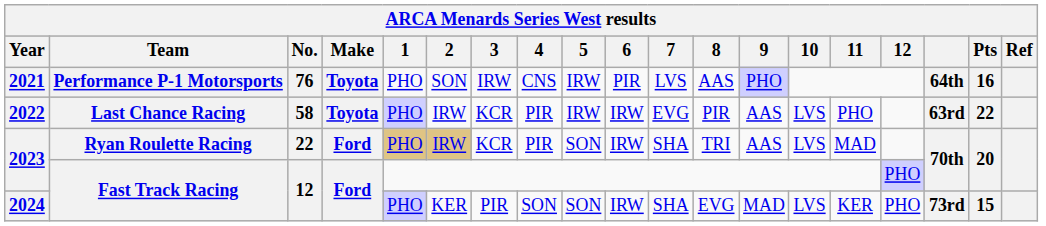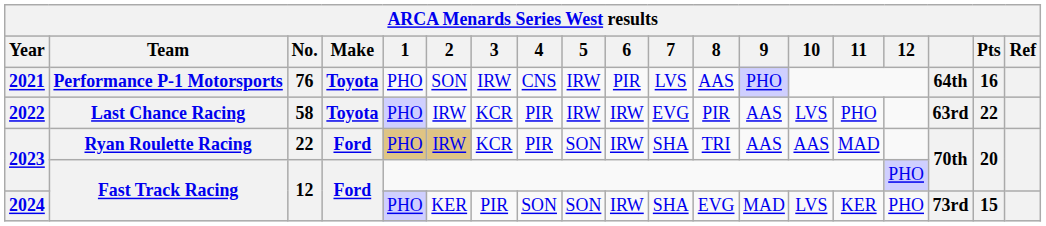 <table class="wikitable" style="text-align:center; font-size:75%">
 <tr>
 <th colspan="19"><a href='#'>ARCA Menards Series West</a> results</th>
 </tr>
 <tr>
 <th>Year</th>
 <th>Team</th>
 <th>No.</th>
 <th>Make</th>
 <th>1</th>
 <th>2</th>
 <th>3</th>
 <th>4</th>
 <th>5</th>
 <th>6</th>
 <th>7</th>
 <th>8</th>
 <th>9</th>
 <th>10</th>
 <th>11</th>
 <th>12</th>
 <th></th>
 <th>Pts</th>
 <th>Ref</th>
 </tr>
 <tr>
 <th><a href='#'>2021</a></th>
 <th><a href='#'>Performance P-1 Motorsports</a></th>
 <th>76</th>
 <th><a href='#'>Toyota</a></th>
 <td><a href='#'>PHO</a></td>
 <td><a href='#'>SON</a></td>
 <td><a href='#'>IRW</a></td>
 <td><a href='#'>CNS</a></td>
 <td><a href='#'>IRW</a></td>
 <td><a href='#'>PIR</a></td>
 <td><a href='#'>LVS</a></td>
 <td><a href='#'>AAS</a></td>
 <td style="background:#CFCFFF;"><a href='#'>PHO</a><br></td>
 <td colspan=3></td>
 <th>64th</th>
 <th>16</th>
 <th></th>
 </tr>
 <tr>
 <th><a href='#'>2022</a></th>
 <th><a href='#'>Last Chance Racing</a></th>
 <th>58</th>
 <th><a href='#'>Toyota</a></th>
 <td style="background:#CFCFFF;"><a href='#'>PHO</a><br></td>
 <td><a href='#'>IRW</a></td>
 <td><a href='#'>KCR</a></td>
 <td><a href='#'>PIR</a></td>
 <td><a href='#'>IRW</a></td>
 <td><a href='#'>IRW</a></td>
 <td><a href='#'>EVG</a></td>
 <td><a href='#'>PIR</a></td>
 <td><a href='#'>AAS</a></td>
 <td><a href='#'>LVS</a></td>
 <td><a href='#'>PHO</a></td>
 <td></td>
 <th>63rd</th>
 <th>22</th>
 <th></th>
 </tr>
 <tr>
 <th rowspan=2><a href='#'>2023</a></th>
 <th><a href='#'>Ryan Roulette Racing</a></th>
 <th>22</th>
 <th><a href='#'>Ford</a></th>
 <td style="background:#DFC484;"><a href='#'>PHO</a><br></td>
 <td style="background:#DFC484;"><a href='#'>IRW</a><br></td>
 <td><a href='#'>KCR</a></td>
 <td><a href='#'>PIR</a></td>
 <td><a href='#'>SON</a></td>
 <td><a href='#'>IRW</a></td>
 <td><a href='#'>SHA</a></td>
 <td><a href='#'>TRI</a></td>
 <td><a href='#'>AAS</a></td>
-<td><a href='#'>LVS</a></td>
+<td><a href='#'>AAS</a></td>
 <td><a href='#'>MAD</a></td>
 <td></td>
 <th rowspan=2>70th</th>
 <th rowspan=2>20</th>
 <th rowspan=2></th>
 </tr>
 <tr>
 <th rowspan=2><a href='#'>Fast Track Racing</a></th>
 <th rowspan=2>12</th>
 <th rowspan=2><a href='#'>Ford</a></th>
 <td colspan=11></td>
 <td style="background:#CFCFFF;"><a href='#'>PHO</a><br></td>
 </tr>
 <tr>
 <th><a href='#'>2024</a></th>
 <td style="background:#CFCFFF;"><a href='#'>PHO</a><br></td>
 <td><a href='#'>KER</a></td>
 <td><a href='#'>PIR</a></td>
 <td><a href='#'>SON</a></td>
 <td><a href='#'>SON</a></td>
 <td><a href='#'>IRW</a></td>
 <td><a href='#'>SHA</a></td>
 <td><a href='#'>EVG</a></td>
 <td><a href='#'>MAD</a></td>
 <td><a href='#'>LVS</a></td>
 <td><a href='#'>KER</a></td>
 <td><a href='#'>PHO</a></td>
 <th>73rd</th>
 <th>15</th>
 <th></th>
 </tr>
 </table>
